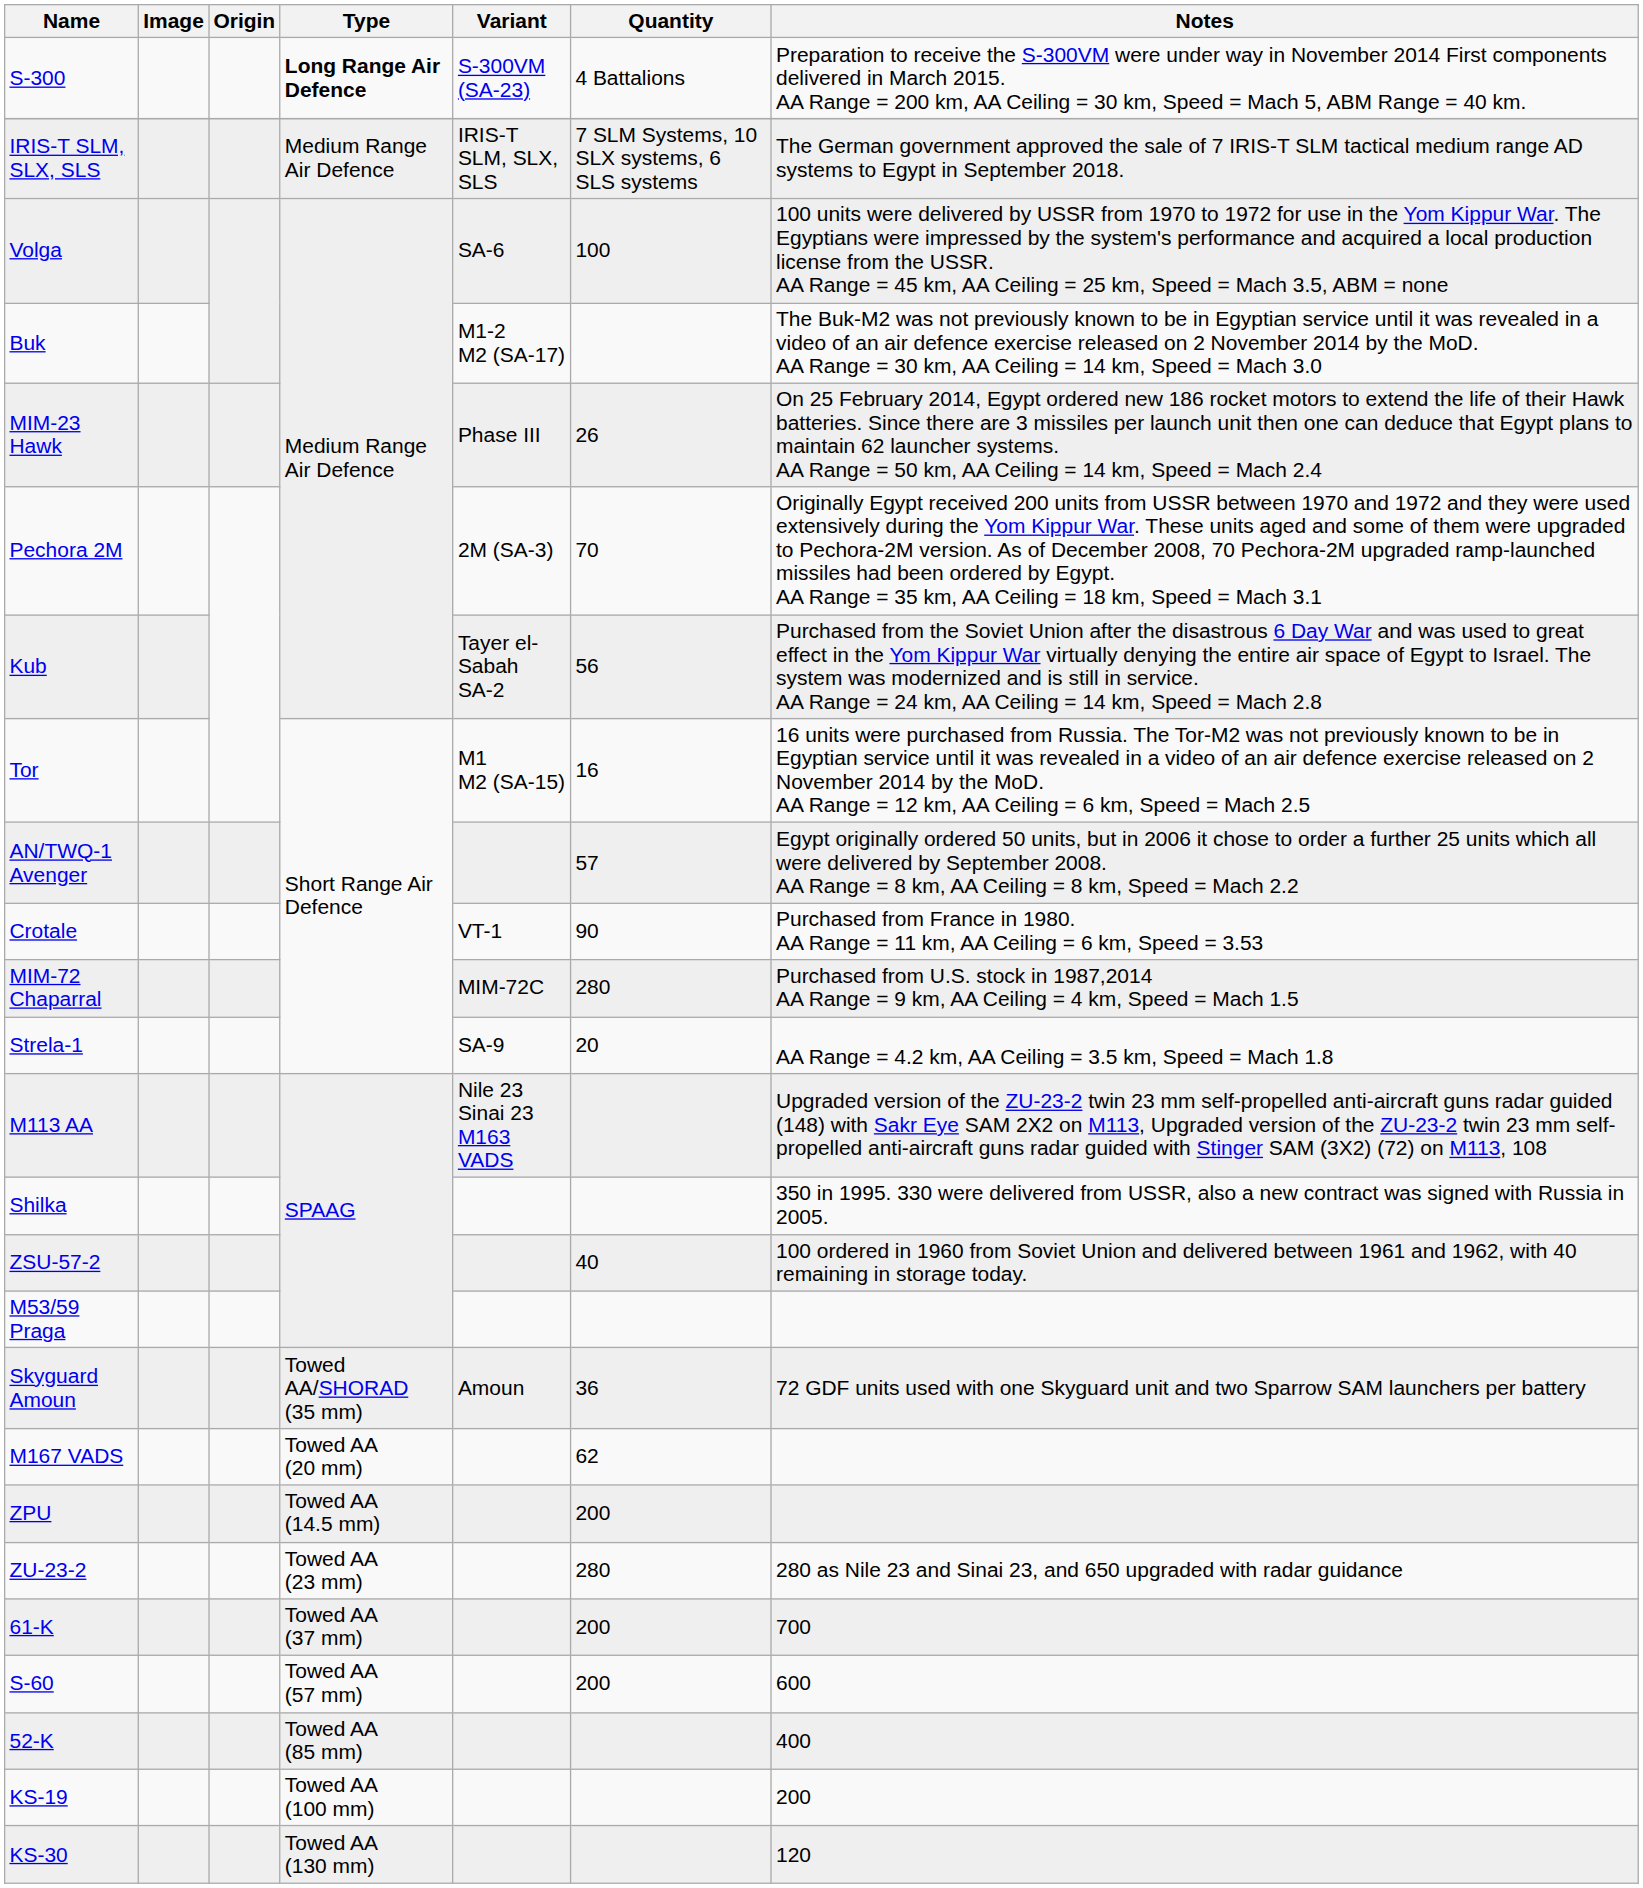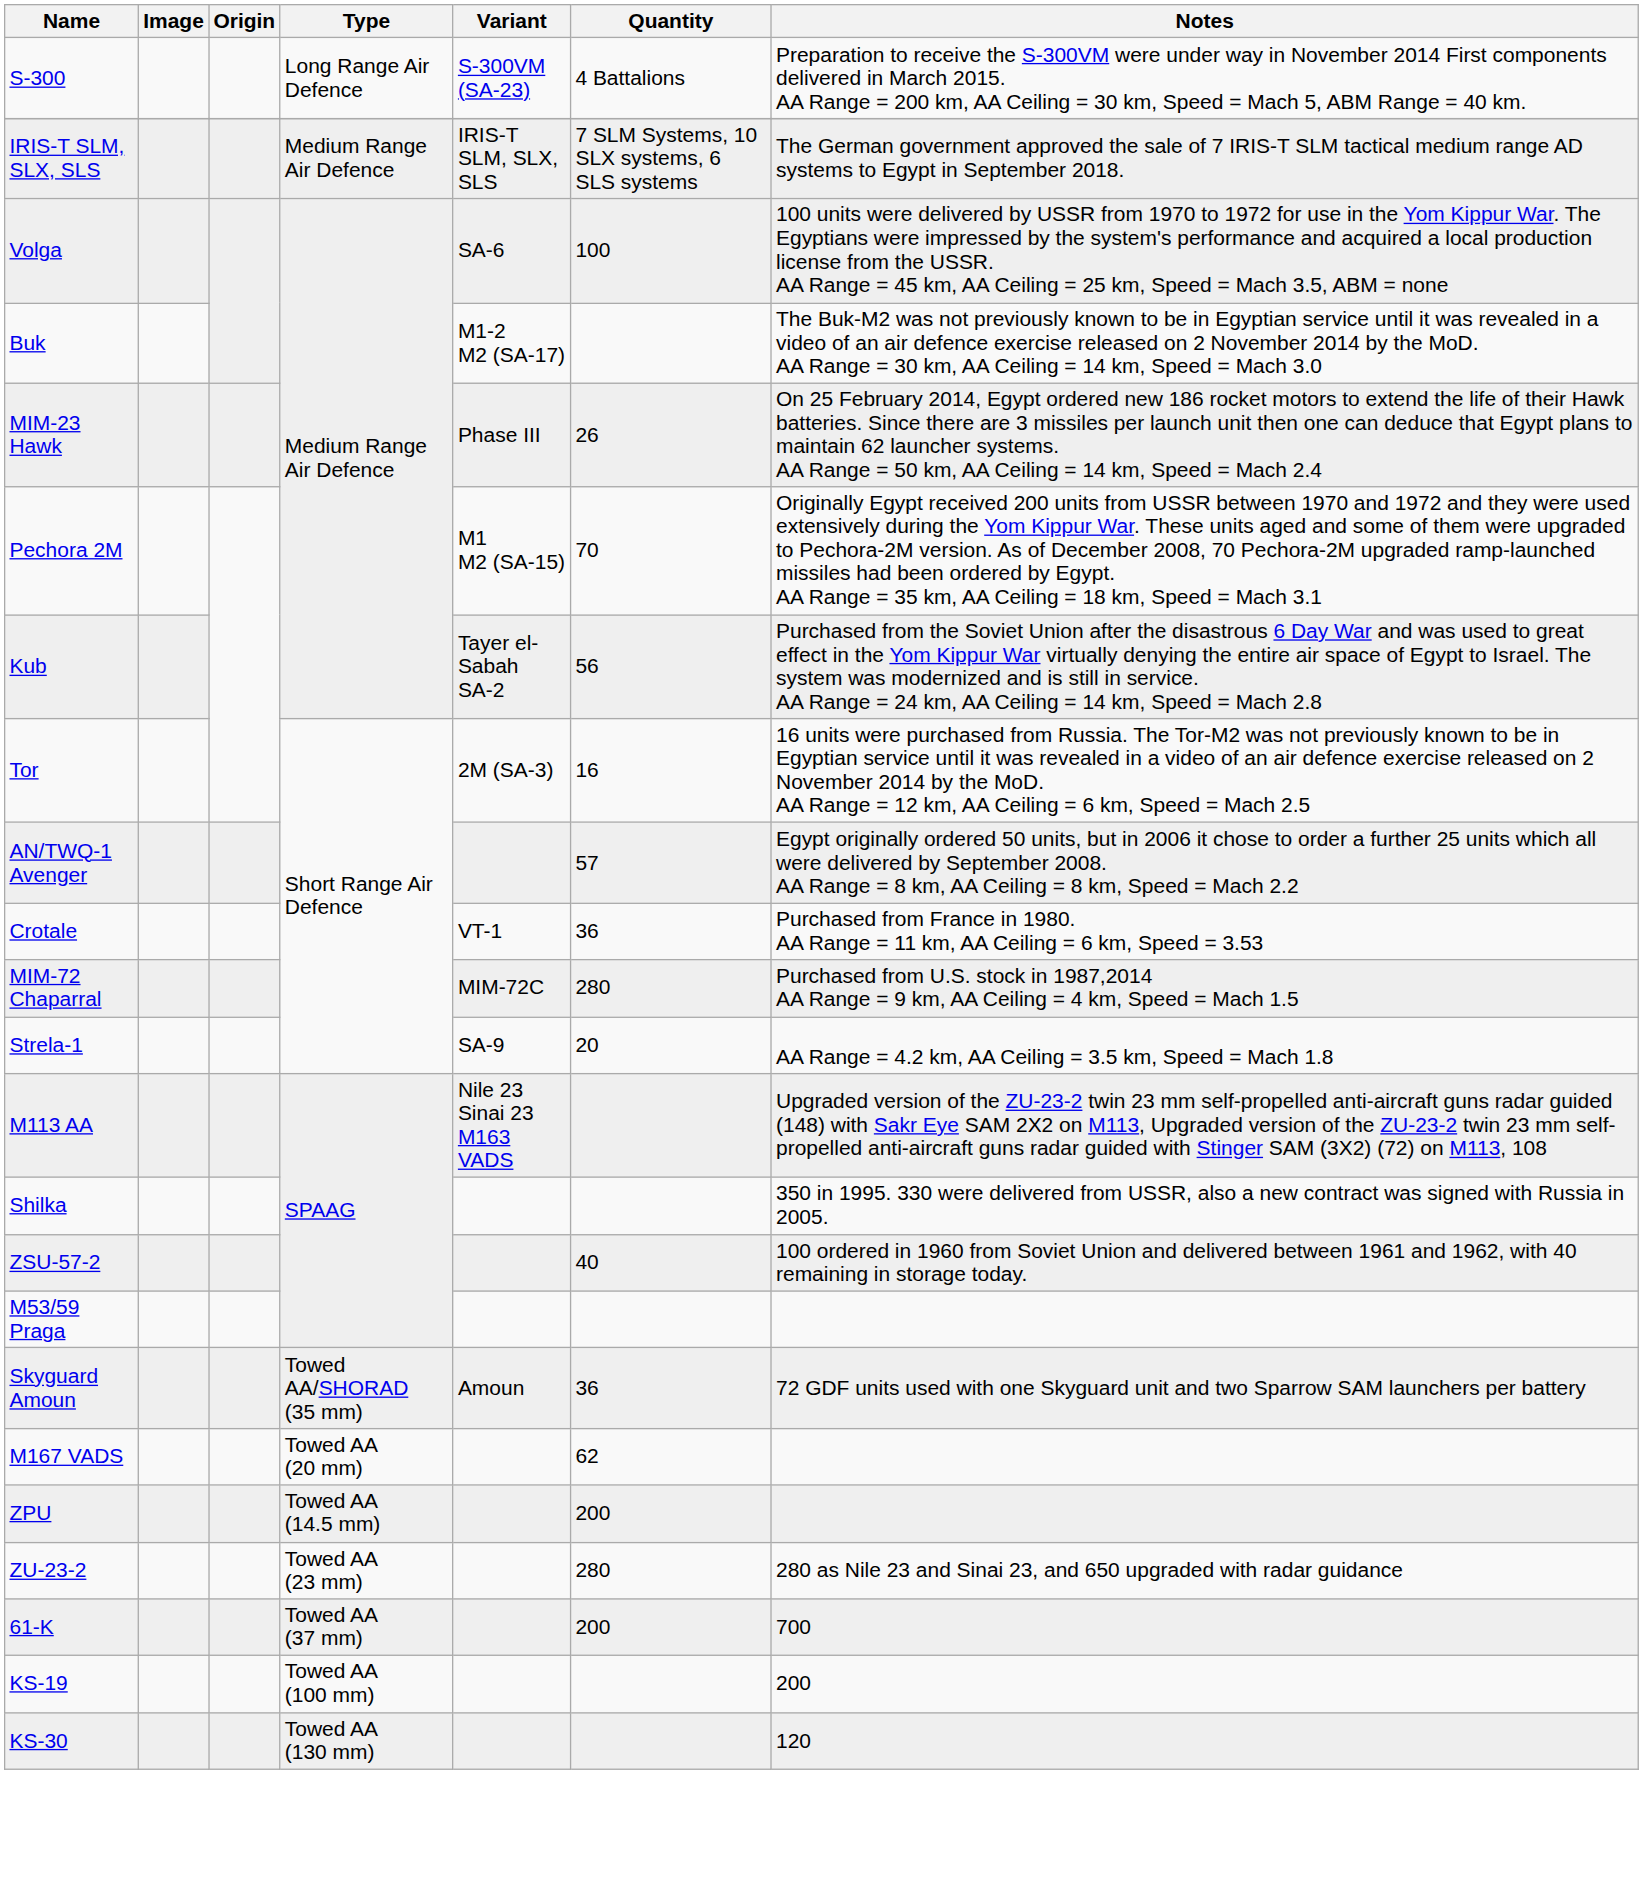 <table class="wikitable">
 <tr>
 <th>Name</th>
 <th>Image</th>
 <th>Origin</th>
 <th>Type</th>
 <th>Variant</th>
 <th>Quantity</th>
 <th>Notes</th>
 </tr>
 <tr>
 <td><a href='#'>S-300</a></td>
 <td></td>
 <td></td>
-<td><strong>Long Range Air Defence</strong></td>
+<td>Long Range Air Defence</td>
 <td><a href='#'>S-300VM (SA-23)</a></td>
 <td>4 Battalions</td>
 <td>Preparation to receive the <a href='#'>S-300VM</a> were under way in November 2014 First components delivered in March 2015.<br>AA Range = 200 km, AA Ceiling = 30 km, Speed = Mach 5, ABM Range = 40 km.</td>
 </tr>
 <tr>
 </tr>
 <tr style="background:#efefef; color:black">
 <td><a href='#'>IRIS-T SLM, SLX, SLS</a></td>
 <td></td>
 <td></td>
 <td>Medium Range Air Defence</td>
 <td>IRIS-T SLM, SLX, SLS</td>
 <td>7 SLM Systems, 10 SLX systems, 6 SLS systems</td>
 <td>The German government approved the sale of 7 IRIS-T SLM tactical medium range AD systems to Egypt in September 2018.</td>
 </tr>
 <tr style="background:#efefef; color:black">
 <td><a href='#'>Volga</a></td>
 <td></td>
 <td rowspan="2"></td>
 <td rowspan="5">Medium Range Air Defence</td>
 <td>SA-6</td>
 <td>100</td>
 <td>100 units were delivered by USSR from 1970 to 1972 for use in the <a href='#'>Yom Kippur War</a>. The Egyptians were impressed by the system's performance and acquired a local production license from the USSR.<br>AA Range = 45 km, AA Ceiling = 25 km, Speed = Mach 3.5, ABM = none</td>
 </tr>
 <tr>
 <td><a href='#'>Buk</a></td>
 <td></td>
 <td>M1-2<br>M2 (SA-17)</td>
 <td></td>
 <td>The Buk-M2 was not previously known to be in Egyptian service until it was revealed in a video of an air defence exercise released on 2 November 2014 by the MoD.<br>AA Range = 30 km, AA Ceiling = 14 km, Speed = Mach 3.0</td>
 </tr>
 <tr style="background:#efefef; color:black">
 <td><a href='#'>MIM-23 Hawk</a></td>
 <td></td>
 <td></td>
 <td>Phase III</td>
 <td>26</td>
 <td>On 25 February 2014, Egypt ordered new 186 rocket motors to extend the life of their Hawk batteries. Since there are 3 missiles per launch unit then one can deduce that Egypt plans to maintain 62 launcher systems.<br>AA Range = 50 km, AA Ceiling = 14 km, Speed = Mach 2.4</td>
 </tr>
 <tr>
 <td><a href='#'>Pechora 2M</a></td>
 <td></td>
 <td rowspan="3"></td>
-<td>2M (SA-3)</td>
+<td>M1<br>M2 (SA-15)</td>
 <td>70</td>
 <td>Originally Egypt received 200 units from USSR between 1970 and 1972 and they were used extensively during the <a href='#'>Yom Kippur War</a>. These units aged and some of them were upgraded to Pechora-2M version. As of December 2008, 70 Pechora-2M upgraded ramp-launched missiles had been ordered by Egypt.<br>AA Range = 35 km, AA Ceiling = 18 km, Speed = Mach 3.1</td>
 </tr>
 <tr style="background:#efefef; color:black">
 <td><a href='#'>Kub</a></td>
 <td></td>
 <td>Tayer el-Sabah<br>SA-2</td>
 <td>56</td>
 <td>Purchased from the Soviet Union after the disastrous <a href='#'>6 Day War</a> and was used to great effect in the <a href='#'>Yom Kippur War</a> virtually denying the entire air space of Egypt to Israel. The system was modernized and is still in service.<br>AA Range = 24 km, AA Ceiling = 14 km, Speed = Mach 2.8</td>
 </tr>
 <tr>
 <td><a href='#'>Tor</a></td>
 <td></td>
 <td rowspan="5">Short Range Air Defence</td>
-<td>M1<br>M2 (SA-15)</td>
+<td>2M (SA-3)</td>
 <td>16</td>
 <td>16 units were purchased from Russia. The Tor-M2 was not previously known to be in Egyptian service until it was revealed in a video of an air defence exercise released on 2 November 2014 by the MoD. <br>AA Range = 12 km, AA Ceiling = 6 km, Speed = Mach 2.5</td>
 </tr>
 <tr style="background:#efefef; color:black">
 <td><a href='#'>AN/TWQ-1 Avenger</a></td>
 <td></td>
 <td></td>
 <td></td>
 <td>57</td>
 <td>Egypt originally ordered 50 units, but in 2006 it chose to order a further 25 units which all were delivered by September 2008.<br>AA Range = 8 km, AA Ceiling = 8 km, Speed = Mach 2.2</td>
 </tr>
 <tr>
 <td><a href='#'>Crotale</a></td>
 <td></td>
 <td></td>
 <td>VT-1</td>
-<td>90</td>
+<td>36</td>
 <td>Purchased from France in 1980.<br>AA Range = 11 km, AA Ceiling = 6 km, Speed = 3.53</td>
 </tr>
 <tr style="background:#efefef; color:black">
 <td><a href='#'>MIM-72 Chaparral</a></td>
 <td></td>
 <td></td>
 <td>MIM-72C</td>
 <td>280</td>
 <td>Purchased from U.S. stock in 1987,2014<br>AA Range = 9 km, AA Ceiling = 4 km, Speed = Mach 1.5</td>
 </tr>
 <tr>
 <td><a href='#'>Strela-1</a></td>
 <td></td>
 <td></td>
 <td>SA-9</td>
 <td>20</td>
 <td><br>AA Range = 4.2 km, AA Ceiling = 3.5 km, Speed = Mach 1.8</td>
 </tr>
 <tr style="background:#efefef; color:black">
 <td><a href='#'>M113 AA</a></td>
 <td></td>
 <td></td>
 <td rowspan="4"><a href='#'>SPAAG</a></td>
 <td>Nile 23<br>Sinai 23<br><a href='#'>M163 VADS</a></td>
 <td></td>
 <td>Upgraded version of the <a href='#'>ZU-23-2</a> twin 23 mm self-propelled anti-aircraft guns radar guided (148) with <a href='#'>Sakr Eye</a> SAM 2X2 on <a href='#'>M113</a>, Upgraded version of the <a href='#'>ZU-23-2</a> twin 23 mm self-propelled anti-aircraft guns radar guided with <a href='#'>Stinger</a> SAM (3X2) (72) on <a href='#'>M113</a>, 108</td>
 </tr>
 <tr>
 <td><a href='#'>Shilka</a></td>
 <td></td>
 <td></td>
 <td></td>
 <td></td>
 <td>350 in 1995. 330 were delivered from USSR, also a new contract was signed with Russia in 2005.</td>
 </tr>
 <tr style="background:#efefef; color:black">
 <td><a href='#'>ZSU-57-2</a></td>
 <td></td>
 <td></td>
 <td></td>
 <td>40</td>
 <td>100 ordered in 1960 from Soviet Union and delivered between 1961 and 1962, with 40 remaining in storage today.</td>
 </tr>
 <tr>
 <td><a href='#'>M53/59 Praga</a></td>
 <td></td>
 <td></td>
 <td></td>
 <td></td>
 <td></td>
 </tr>
 <tr style="background:#efefef; color:black">
 <td><a href='#'>Skyguard Amoun</a></td>
 <td></td>
 <td></td>
 <td>Towed AA/<a href='#'>SHORAD</a> (35 mm)</td>
 <td>Amoun</td>
 <td>36</td>
 <td>72 GDF units used with one Skyguard unit and two Sparrow SAM launchers per battery</td>
 </tr>
 <tr>
 <td><a href='#'>M167 VADS</a></td>
 <td></td>
 <td></td>
 <td>Towed AA (20 mm)</td>
 <td></td>
 <td>62</td>
 <td></td>
 </tr>
 <tr style="background:#efefef; color:black">
 <td><a href='#'>ZPU</a></td>
 <td></td>
 <td></td>
 <td>Towed AA (14.5 mm)</td>
 <td></td>
 <td>200</td>
 <td></td>
 </tr>
 <tr>
 <td><a href='#'>ZU-23-2</a></td>
 <td></td>
 <td></td>
 <td>Towed AA (23 mm)</td>
 <td></td>
 <td>280</td>
 <td>280 as Nile 23 and Sinai 23, and 650 upgraded with radar guidance</td>
 </tr>
 <tr style="background:#efefef; color:black">
 <td><a href='#'>61-K</a></td>
 <td></td>
 <td></td>
 <td>Towed AA (37 mm)</td>
 <td></td>
 <td>200</td>
 <td>700</td>
 </tr>
 <tr>
-<td><a href='#'>S-60</a></td>
-<td></td>
-<td></td>
-<td>Towed AA (57 mm)</td>
-<td></td>
-<td>200</td>
-<td>600</td>
-</tr>
-<tr style="background:#efefef; color:black">
-<td><a href='#'>52-K</a></td>
-<td></td>
-<td></td>
-<td>Towed AA (85 mm)</td>
-<td></td>
-<td></td>
-<td>400</td>
-</tr>
-<tr>
 <td><a href='#'>KS-19</a></td>
 <td></td>
 <td></td>
 <td>Towed AA (100 mm)</td>
 <td></td>
 <td></td>
 <td>200</td>
 </tr>
 <tr style="background:#efefef; color:black">
 <td><a href='#'>KS-30</a></td>
 <td></td>
 <td></td>
 <td>Towed AA (130 mm)</td>
 <td></td>
 <td></td>
 <td>120</td>
 </tr>
 </table>
